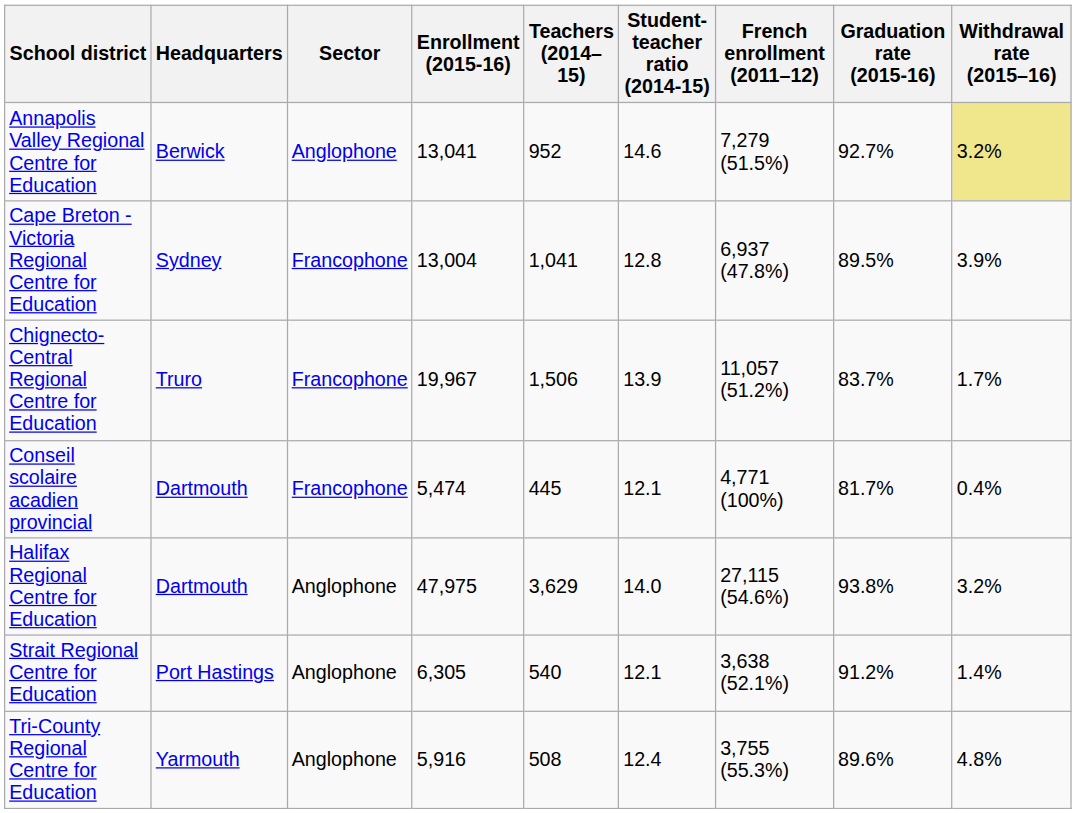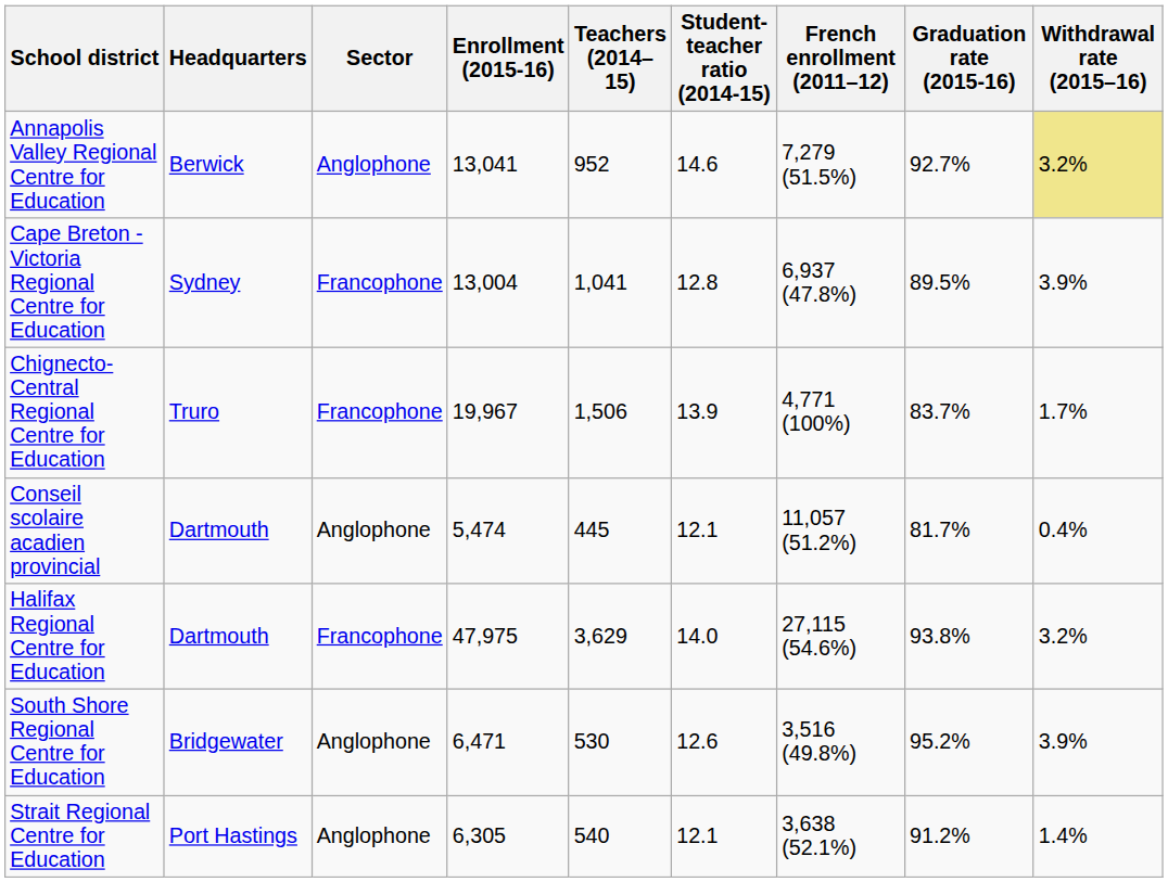 <table class="wikitable sortable" align="left">
 <tr>
 <th>School district</th>
 <th>Headquarters</th>
 <th>Sector</th>
 <th>Enrollment<br>(2015-16)</th>
 <th>Teachers<br>(2014–15)</th>
 <th>Student-teacher<br>ratio<br>(2014-15)</th>
 <th>French enrollment<br>(2011–12)</th>
 <th>Graduation rate<br>(2015-16)</th>
 <th>Withdrawal rate<br>(2015–16)</th>
 </tr>
 <tr>
 <td><a href='#'>Annapolis Valley Regional Centre for Education</a></td>
 <td><a href='#'>Berwick</a></td>
 <td><a href='#'>Anglophone</a></td>
 <td>13,041</td>
 <td>952</td>
 <td>14.6</td>
 <td>7,279 (51.5%)</td>
 <td>92.7%</td>
 <td style="background: khaki;">3.2%</td>
 </tr>
 <tr>
 <td><a href='#'>Cape Breton - Victoria Regional Centre for Education</a></td>
 <td><a href='#'>Sydney</a></td>
 <td><a href='#'>Francophone</a></td>
 <td>13,004</td>
 <td>1,041</td>
 <td>12.8</td>
 <td>6,937 (47.8%)</td>
 <td>89.5%</td>
 <td>3.9%</td>
 </tr>
 <tr>
 <td><a href='#'>Chignecto-Central Regional Centre for Education</a></td>
 <td><a href='#'>Truro</a></td>
 <td><a href='#'>Francophone</a></td>
 <td>19,967</td>
 <td>1,506</td>
 <td>13.9</td>
-<td>11,057 (51.2%)</td>
+<td>4,771 (100%)</td>
 <td>83.7%</td>
 <td>1.7%</td>
 </tr>
 <tr>
 <td><a href='#'>Conseil scolaire acadien provincial</a></td>
 <td><a href='#'>Dartmouth</a></td>
-<td><a href='#'>Francophone</a></td>
+<td>Anglophone</td>
 <td>5,474</td>
 <td>445</td>
 <td>12.1</td>
-<td>4,771 (100%)</td>
+<td>11,057 (51.2%)</td>
 <td>81.7%</td>
 <td>0.4%</td>
 </tr>
 <tr>
 <td><a href='#'>Halifax Regional Centre for Education</a></td>
 <td><a href='#'>Dartmouth</a></td>
-<td>Anglophone</td>
+<td><a href='#'>Francophone</a></td>
 <td>47,975</td>
 <td>3,629</td>
 <td>14.0</td>
 <td>27,115 (54.6%)</td>
 <td>93.8%</td>
 <td>3.2%</td>
+</tr>
+<tr>
+<td><a href='#'>South Shore Regional Centre for Education</a></td>
+<td><a href='#'>Bridgewater</a></td>
+<td>Anglophone</td>
+<td>6,471</td>
+<td>530</td>
+<td>12.6</td>
+<td>3,516 (49.8%)</td>
+<td>95.2%</td>
+<td>3.9%</td>
 </tr>
 <tr>
 <td><a href='#'>Strait Regional Centre for Education</a></td>
 <td><a href='#'>Port Hastings</a></td>
 <td>Anglophone</td>
 <td>6,305</td>
 <td>540</td>
 <td>12.1</td>
 <td>3,638 (52.1%)</td>
 <td>91.2%</td>
 <td>1.4%</td>
 </tr>
-<tr>
-<td><a href='#'>Tri-County Regional Centre for Education</a></td>
-<td><a href='#'>Yarmouth</a></td>
-<td>Anglophone</td>
-<td>5,916</td>
-<td>508</td>
-<td>12.4</td>
-<td>3,755 (55.3%)</td>
-<td>89.6%</td>
-<td>4.8%</td>
-</tr>
 </table>
